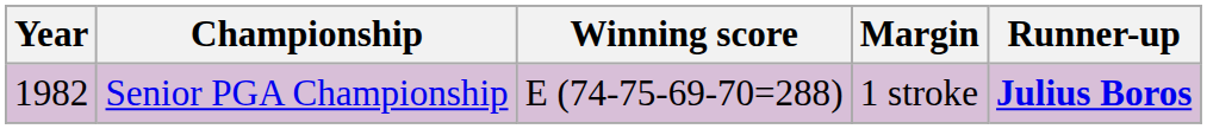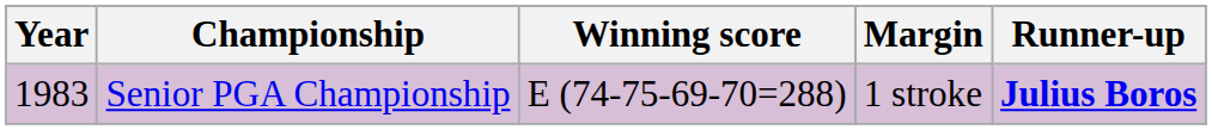 <table class="wikitable">
 <tr>
 <th>Year</th>
 <th>Championship</th>
 <th>Winning score</th>
 <th>Margin</th>
 <th>Runner-up</th>
 </tr>
 <tr style="background:thistle;">
-<td>1982</td>
+<td>1983</td>
 <td><a href='#'>Senior PGA Championship</a></td>
 <td>E (74-75-69-70=288)</td>
 <td>1 stroke</td>
 <td><strong> <a href='#'>Julius Boros</a></strong></td>
 </tr>
 </table>
